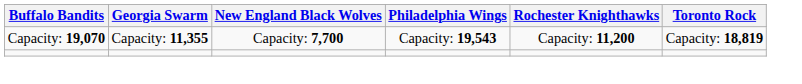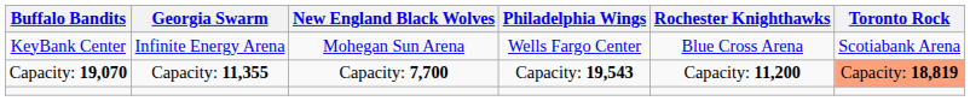 <table class="wikitable" style="text-align:center">
 <tr>
 <th><a href='#'>Buffalo Bandits</a></th>
 <th><a href='#'>Georgia Swarm</a></th>
 <th><a href='#'>New England Black Wolves</a></th>
 <th><a href='#'>Philadelphia Wings</a></th>
 <th><a href='#'>Rochester Knighthawks</a></th>
 <th><a href='#'>Toronto Rock</a></th>
 </tr>
 <tr>
+<td><a href='#'>KeyBank Center</a></td>
+<td><a href='#'>Infinite Energy Arena</a></td>
+<td><a href='#'>Mohegan Sun Arena</a></td>
+<td><a href='#'>Wells Fargo Center</a></td>
+<td><a href='#'>Blue Cross Arena</a></td>
+<td><a href='#'>Scotiabank Arena</a></td>
+</tr>
+<tr>
 <td>Capacity: <strong>19,070</strong></td>
 <td>Capacity: <strong>11,355</strong></td>
 <td>Capacity: <strong>7,700</strong></td>
 <td>Capacity: <strong>19,543</strong></td>
 <td>Capacity: <strong>11,200</strong></td>
-<td>Capacity: <strong>18,819</strong></td>
+<td style="background: lightsalmon;">Capacity: <strong>18,819</strong></td>
 </tr>
 <tr>
 <td></td>
 <td></td>
 <td></td>
 <td></td>
 <td></td>
 <td></td>
 </tr>
 </table>
